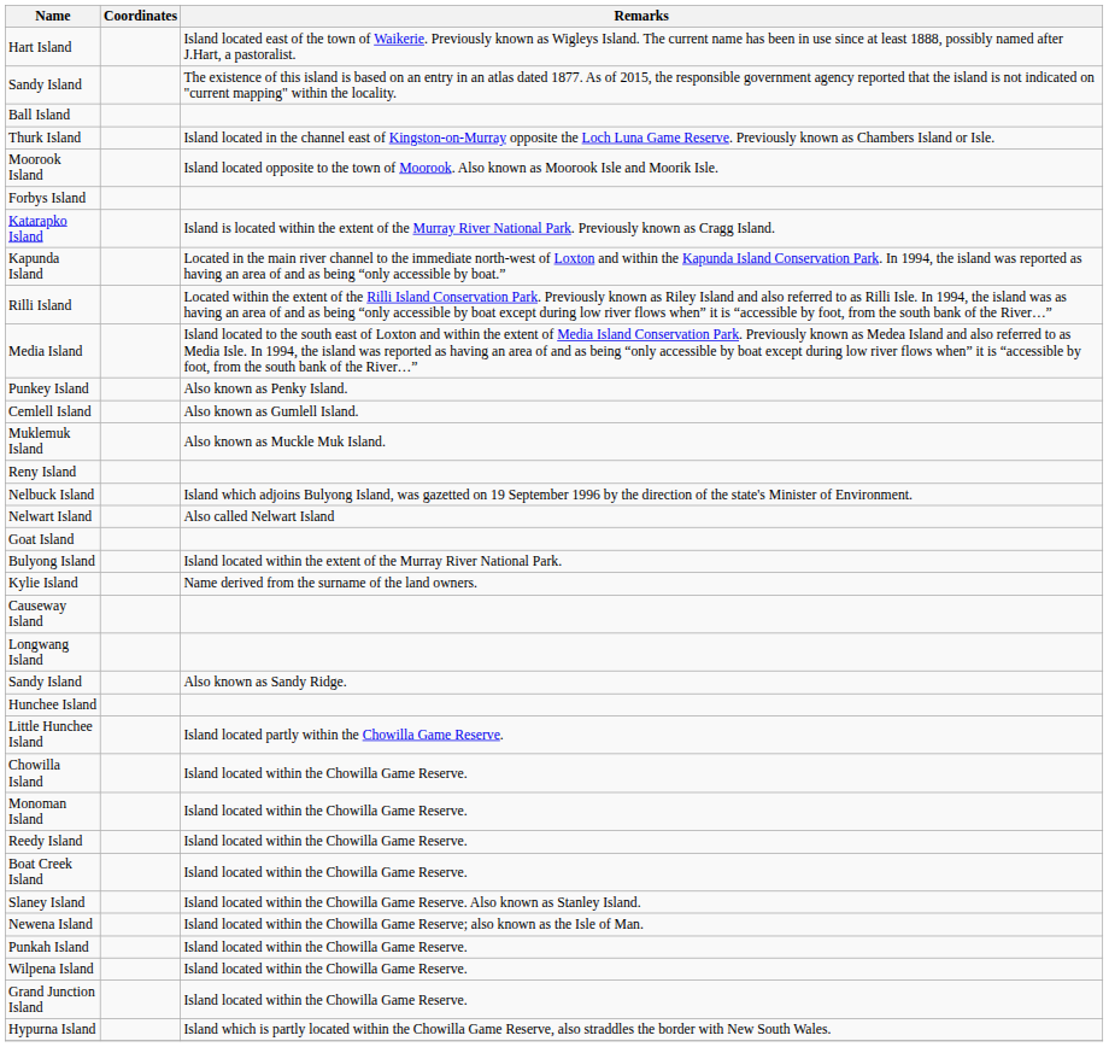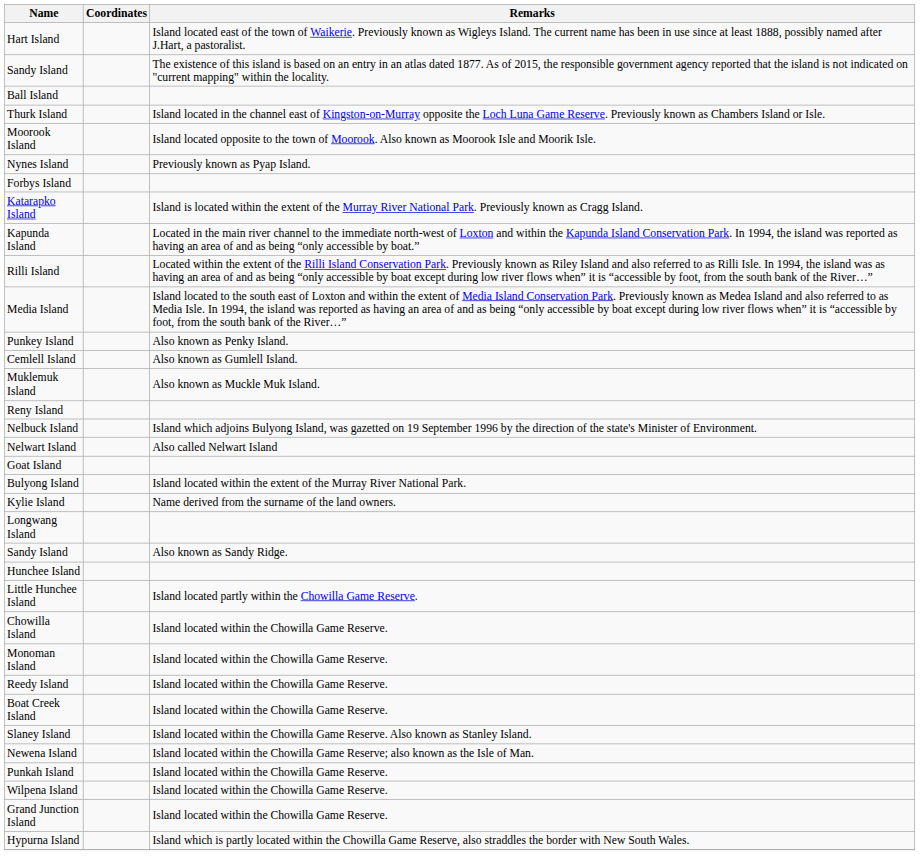 <table class="wikitable">
 <tr>
 <th>Name</th>
 <th>Coordinates</th>
 <th>Remarks</th>
 </tr>
 <tr>
 <td>Hart Island</td>
 <td></td>
 <td>Island located east of the town of <a href='#'>Waikerie</a>. Previously known as Wigleys Island.  The current name has been in use since at least 1888, possibly named after J.Hart, a pastoralist.</td>
 </tr>
 <tr>
 <td>Sandy Island</td>
 <td></td>
 <td>The existence of this island is based on an entry in an atlas dated 1877.   As of 2015, the responsible government agency reported that the island is not indicated  on "current mapping"  within the locality.</td>
 </tr>
 <tr>
 <td>Ball Island</td>
 <td></td>
 <td></td>
 </tr>
 <tr>
 <td>Thurk Island</td>
 <td></td>
 <td>Island located in the channel east of <a href='#'>Kingston-on-Murray</a> opposite the <a href='#'>Loch Luna Game Reserve</a>. Previously known as Chambers Island or Isle.</td>
 </tr>
 <tr>
 <td>Moorook Island</td>
 <td></td>
 <td>Island located opposite to the town of <a href='#'>Moorook</a>.  Also known as Moorook Isle and Moorik Isle.</td>
+</tr>
+<tr>
+<td>Nynes Island</td>
+<td></td>
+<td>Previously known as Pyap Island.</td>
 </tr>
 <tr>
 <td>Forbys Island</td>
 <td></td>
 <td></td>
 </tr>
 <tr>
 <td><a href='#'>Katarapko Island</a></td>
 <td></td>
 <td>Island is located within the extent of the <a href='#'>Murray River National Park</a>.  Previously known as Cragg Island.</td>
 </tr>
 <tr>
 <td>Kapunda Island</td>
 <td></td>
 <td>Located in the main river channel to the immediate north-west of <a href='#'>Loxton</a> and within the <a href='#'>Kapunda Island Conservation Park</a>.  In 1994, the island was reported as having an area of  and as being “only accessible by boat.”</td>
 </tr>
 <tr>
 <td>Rilli Island</td>
 <td></td>
 <td>Located within the extent of the <a href='#'>Rilli Island Conservation Park</a>.  Previously known as Riley Island and also referred to as  Rilli Isle.  In 1994, the island was  as having an area of  and as being “only accessible by boat except during low river flows when” it is “accessible by foot, from the south bank of the River…”</td>
 </tr>
 <tr>
 <td>Media Island</td>
 <td></td>
 <td>Island located to the south east of Loxton and within the extent of <a href='#'>Media Island Conservation Park</a>. Previously known as Medea Island and also referred to as  Media Isle.  In 1994, the island was reported as having an area of  and as being “only accessible by boat except during low river flows when” it is “accessible by foot, from the south bank of the River…”</td>
 </tr>
 <tr>
 <td>Punkey Island</td>
 <td></td>
 <td>Also known as Penky Island.</td>
 </tr>
 <tr>
 <td>Cemlell Island</td>
 <td></td>
 <td>Also known as Gumlell Island.</td>
 </tr>
 <tr>
 <td>Muklemuk Island</td>
 <td></td>
 <td>Also known as Muckle Muk Island.</td>
 </tr>
 <tr>
 <td>Reny Island</td>
 <td></td>
 <td></td>
 </tr>
 <tr>
 <td>Nelbuck Island</td>
 <td></td>
 <td>Island which adjoins Bulyong Island, was gazetted on 19 September 1996 by the direction of the state's Minister of Environment.<br></td>
 </tr>
 <tr>
 <td>Nelwart Island</td>
 <td></td>
 <td>Also called Nelwart Island </td>
 </tr>
 <tr>
 <td>Goat Island</td>
 <td></td>
 <td></td>
 </tr>
 <tr>
 <td>Bulyong Island</td>
 <td></td>
 <td>Island located within the extent of the Murray River National Park.</td>
 </tr>
 <tr>
 <td>Kylie Island</td>
 <td></td>
 <td>Name derived from the surname of the land owners.</td>
-</tr>
-<tr>
-<td>Causeway Island</td>
-<td></td>
-<td></td>
 </tr>
 <tr>
 <td>Longwang Island</td>
 <td></td>
 <td></td>
 </tr>
 <tr>
 <td>Sandy Island</td>
 <td></td>
 <td>Also known as Sandy Ridge.</td>
 </tr>
 <tr>
 <td>Hunchee Island</td>
 <td></td>
 <td></td>
 </tr>
 <tr>
 <td>Little Hunchee Island</td>
 <td></td>
 <td>Island located partly within the <a href='#'>Chowilla Game Reserve</a>.</td>
 </tr>
 <tr>
 <td>Chowilla Island</td>
 <td></td>
 <td>Island located within the  Chowilla Game Reserve.</td>
 </tr>
 <tr>
 <td>Monoman Island</td>
 <td></td>
 <td>Island located within the  Chowilla Game Reserve.</td>
 </tr>
 <tr>
 <td>Reedy Island</td>
 <td></td>
 <td>Island located within the  Chowilla Game Reserve.</td>
 </tr>
 <tr>
 <td>Boat Creek Island</td>
 <td></td>
 <td>Island located within the  Chowilla Game Reserve.</td>
 </tr>
 <tr>
 <td>Slaney Island</td>
 <td></td>
 <td>Island located within the  Chowilla Game Reserve.  Also known as Stanley Island.</td>
 </tr>
 <tr>
 <td>Newena Island</td>
 <td></td>
 <td>Island located within the  Chowilla Game Reserve; also known as the Isle of Man.</td>
 </tr>
 <tr>
 <td>Punkah Island</td>
 <td></td>
 <td>Island located within the  Chowilla Game Reserve.</td>
 </tr>
 <tr>
 <td>Wilpena Island</td>
 <td></td>
 <td>Island located within the  Chowilla Game Reserve.</td>
 </tr>
 <tr>
 <td>Grand Junction Island</td>
 <td></td>
 <td>Island located within the  Chowilla Game Reserve.</td>
 </tr>
 <tr>
 <td>Hypurna  Island</td>
 <td></td>
 <td>Island which is partly located within the  Chowilla Game Reserve, also straddles the border with New South Wales.</td>
 </tr>
 <tr>
 </tr>
 </table>
